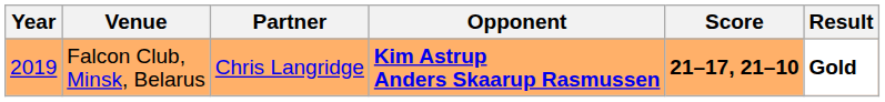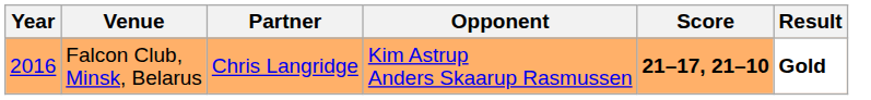 <table class="sortable wikitable" style="font-size: 90%;">
 <tr>
 <th>Year</th>
 <th>Venue</th>
 <th>Partner</th>
 <th>Opponent</th>
 <th>Score</th>
 <th>Result</th>
 </tr>
 <tr style="background:#FFB069">
-<td align="center"><a href='#'>2019</a></td>
+<td align="center"><a href='#'>2016</a></td>
 <td align="left">Falcon Club,<br><a href='#'>Minsk</a>, Belarus</td>
 <td align="left"> <a href='#'>Chris Langridge</a></td>
-<td align="left"><strong> <a href='#'>Kim Astrup</a><br> <a href='#'>Anders Skaarup Rasmussen</a></strong></td>
+<td align="left"> <a href='#'>Kim Astrup</a><br> <a href='#'>Anders Skaarup Rasmussen</a></td>
 <td align="left"><strong>21–17, 21–10</strong></td>
 <td style="text-align:left; background:white"> <strong>Gold</strong></td>
 </tr>
 </table>
